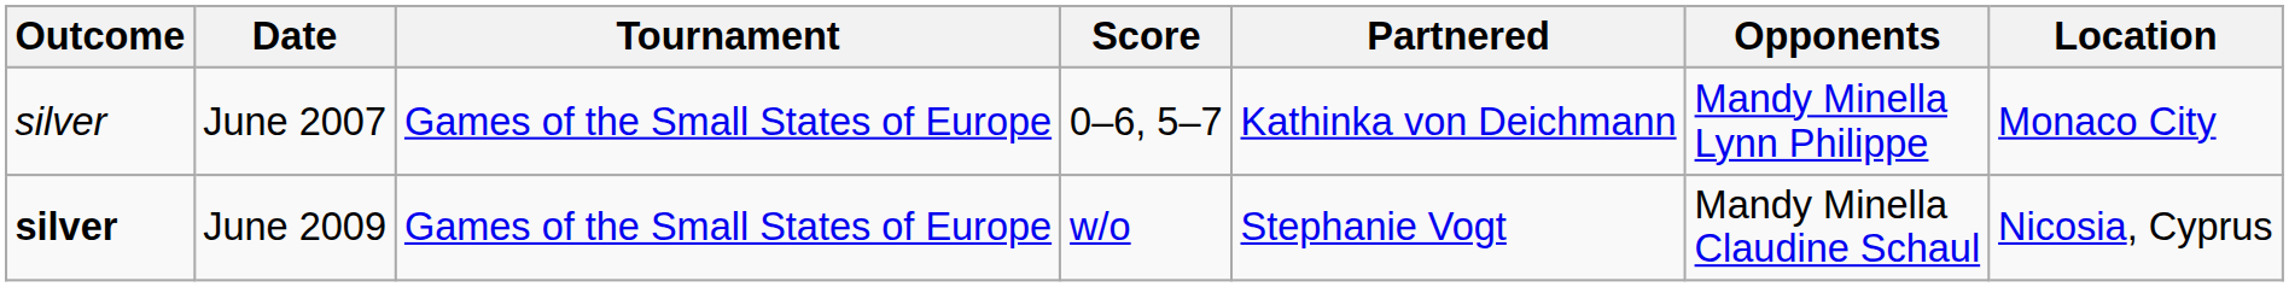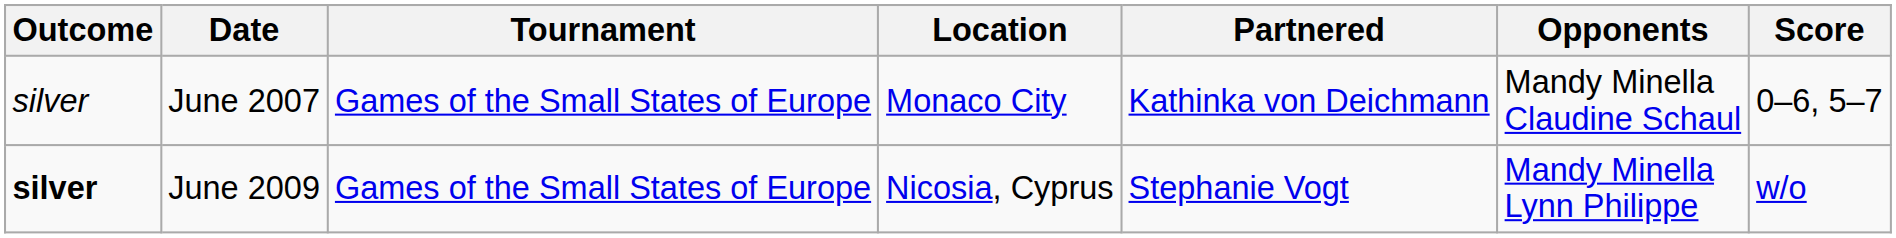 <table class="wikitable">
 <tr>
 <th>Outcome</th>
 <th>Date</th>
 <th>Tournament</th>
-<th>Score</th>
+<th>Location</th>
 <th>Partnered</th>
 <th>Opponents</th>
-<th>Location</th>
+<th>Score</th>
 </tr>
 <tr>
 <td> <em>silver</em></td>
 <td>June 2007</td>
 <td><a href='#'>Games of the Small States of Europe</a></td>
+<td><a href='#'>Monaco City</a></td>
+<td> <a href='#'>Kathinka von Deichmann</a></td>
+<td> Mandy Minella<br> <a href='#'>Claudine Schaul</a></td>
 <td>0–6, 5–7</td>
-<td> <a href='#'>Kathinka von Deichmann</a></td>
-<td> <a href='#'>Mandy Minella</a><br> <a href='#'>Lynn Philippe</a></td>
-<td><a href='#'>Monaco City</a></td>
 </tr>
 <tr>
 <td> <strong>silver</strong></td>
 <td>June 2009</td>
 <td><a href='#'>Games of the Small States of Europe</a></td>
+<td><a href='#'>Nicosia</a>, Cyprus</td>
+<td> <a href='#'>Stephanie Vogt</a></td>
+<td> <a href='#'>Mandy Minella</a><br> <a href='#'>Lynn Philippe</a></td>
 <td><a href='#'>w/o</a></td>
-<td> <a href='#'>Stephanie Vogt</a></td>
-<td> Mandy Minella<br> <a href='#'>Claudine Schaul</a></td>
-<td><a href='#'>Nicosia</a>, Cyprus</td>
 </tr>
 </table>
